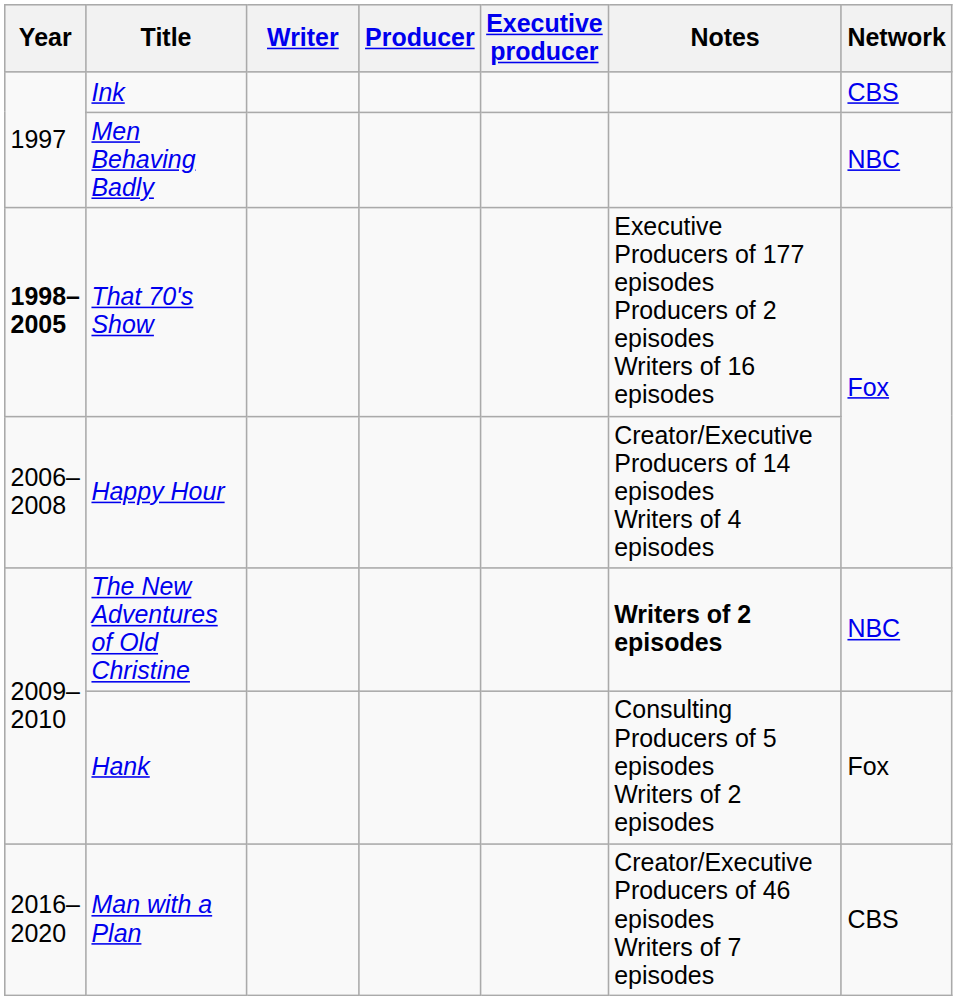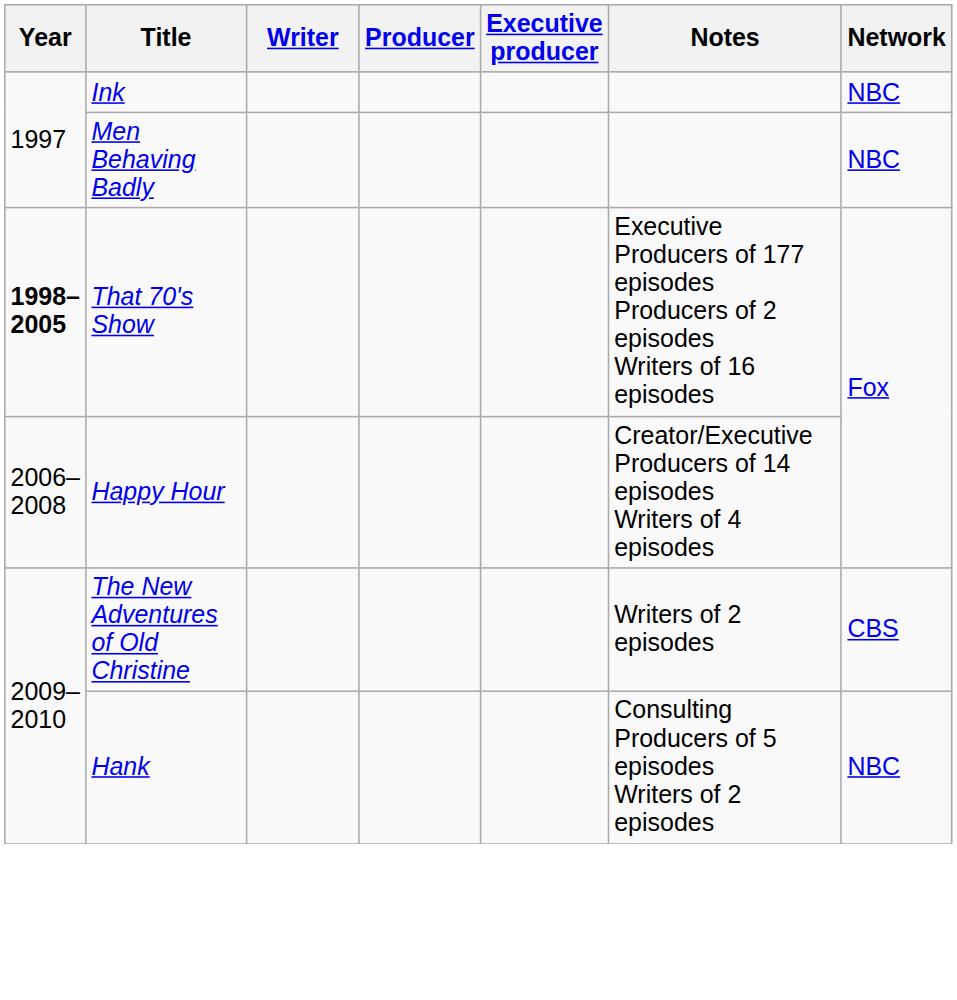 <table class="wikitable">
 <tr>
 <th ! width="33">Year</th>
 <th>Title</th>
 <th width=65><a href='#'>Writer</a></th>
 <th width=65><a href='#'>Producer</a></th>
 <th width=65><a href='#'>Executive producer</a></th>
 <th>Notes</th>
 <th>Network</th>
 </tr>
 <tr>
 <td rowspan="2">1997</td>
 <td><em><a href='#'>Ink</a></em></td>
 <td></td>
 <td></td>
 <td></td>
 <td></td>
-<td><a href='#'>CBS</a></td>
+<td><a href='#'>NBC</a></td>
 </tr>
 <tr>
 <td><em><a href='#'>Men Behaving Badly</a></em></td>
 <td></td>
 <td></td>
 <td></td>
 <td></td>
 <td><a href='#'>NBC</a></td>
 </tr>
 <tr>
 <td><strong>1998–2005</strong></td>
 <td><em><a href='#'>That 70's Show</a></em></td>
 <td></td>
 <td></td>
 <td></td>
 <td>Executive Producers of 177 episodes <br> Producers of 2 episodes <br> Writers of 16 episodes</td>
 <td rowspan=2><a href='#'>Fox</a></td>
 </tr>
 <tr>
 <td>2006–2008</td>
 <td><em><a href='#'>Happy Hour</a></em></td>
 <td></td>
 <td></td>
 <td></td>
 <td>Creator/Executive Producers of 14 episodes <br> Writers of 4 episodes</td>
 </tr>
 <tr>
 <td rowspan="2">2009–2010</td>
 <td><em><a href='#'>The New Adventures of Old Christine</a></em></td>
 <td></td>
 <td></td>
 <td></td>
-<td><strong>Writers of 2 episodes</strong></td>
-<td><a href='#'>NBC</a></td>
+<td>Writers of 2 episodes</td>
+<td><a href='#'>CBS</a></td>
 </tr>
 <tr>
 <td><em><a href='#'>Hank</a></em></td>
 <td></td>
 <td></td>
 <td></td>
 <td>Consulting Producers of 5 episodes <br> Writers of 2 episodes</td>
-<td>Fox</td>
-</tr>
-<tr>
-<td>2016–2020</td>
-<td><em><a href='#'>Man with a Plan</a></em></td>
-<td></td>
-<td></td>
-<td></td>
-<td>Creator/Executive Producers of 46 episodes <br> Writers of 7 episodes</td>
-<td>CBS</td>
+<td><a href='#'>NBC</a></td>
 </tr>
 </table>
